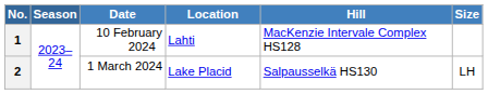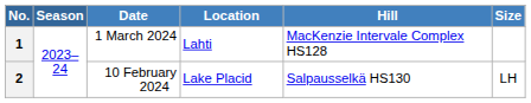 <table class="wikitable sortable" style="font-size:86%; line-height:15px; text-align:left; border:grey solid 1px; border-collapse:collapse; background:#ffffff;">
 <tr style="background:#efefef;">
 <th style="background-color:#369; color:white; width:10px;">No.</th>
 <th style="background-color:#369; color:white;  width:30px;">Season</th>
 <th style="background-color:#4180be; color:white; width:89px;">Date</th>
 <th style="background-color:#4180be; color:white; width:100px;">Location</th>
 <th style="background-color:#4180be; color:white; width:208px;">Hill</th>
 <th style="background-color:#4180be; color:white; width:25px;">Size</th>
 </tr>
 <tr>
 <th scope=row scope="row" style="text-align:center;">1</th>
 <td align="center" rowspan=2><a href='#'>2023–24</a></td>
-<td align=right>10 February 2024  </td>
+<td align=right>1 March 2024  </td>
 <td> <a href='#'>Lahti</a></td>
 <td><a href='#'>MacKenzie Intervale Complex</a> HS128</td>
 <td align=center></td>
 </tr>
 <tr>
 <th scope=row style="text-align:center;">2</th>
-<td align=right>1 March 2024  </td>
+<td align=right>10 February 2024  </td>
 <td> <a href='#'>Lake Placid</a></td>
 <td><a href='#'>Salpausselkä</a> HS130</td>
 <td align=center>LH</td>
 </tr>
 </table>
